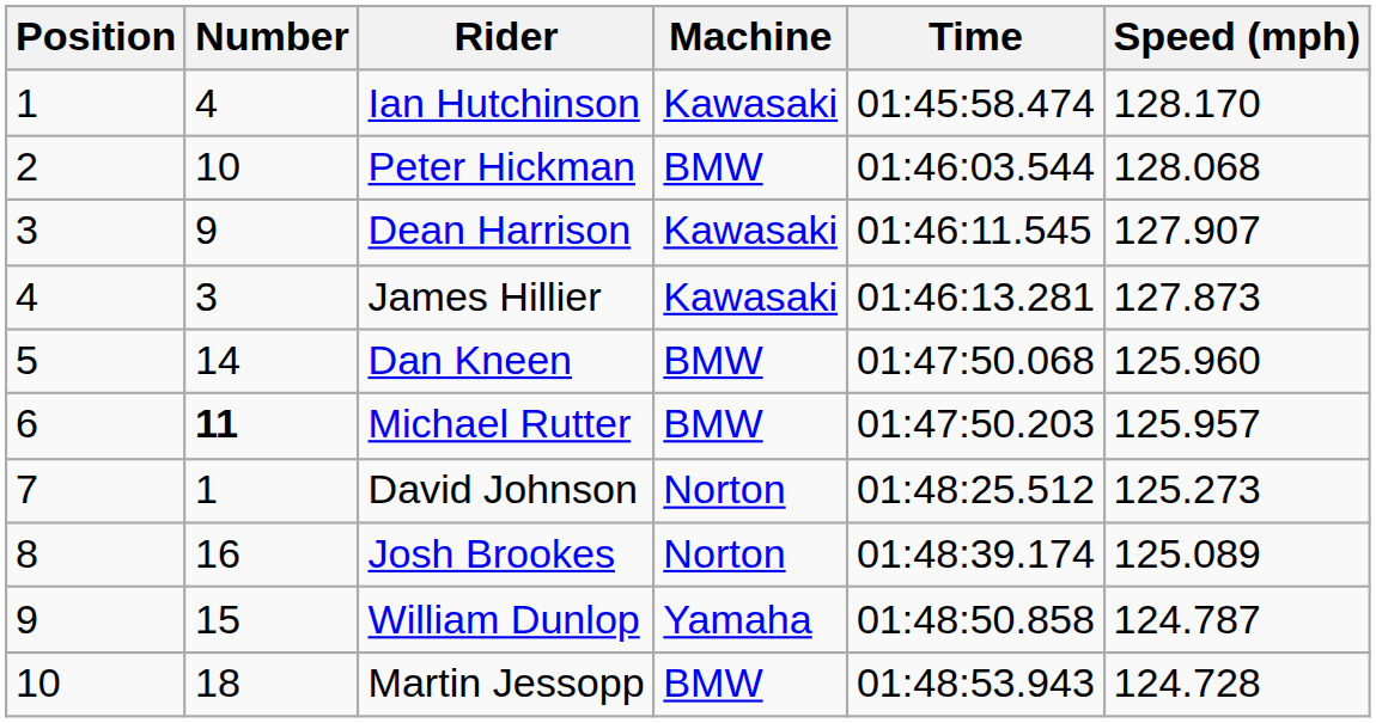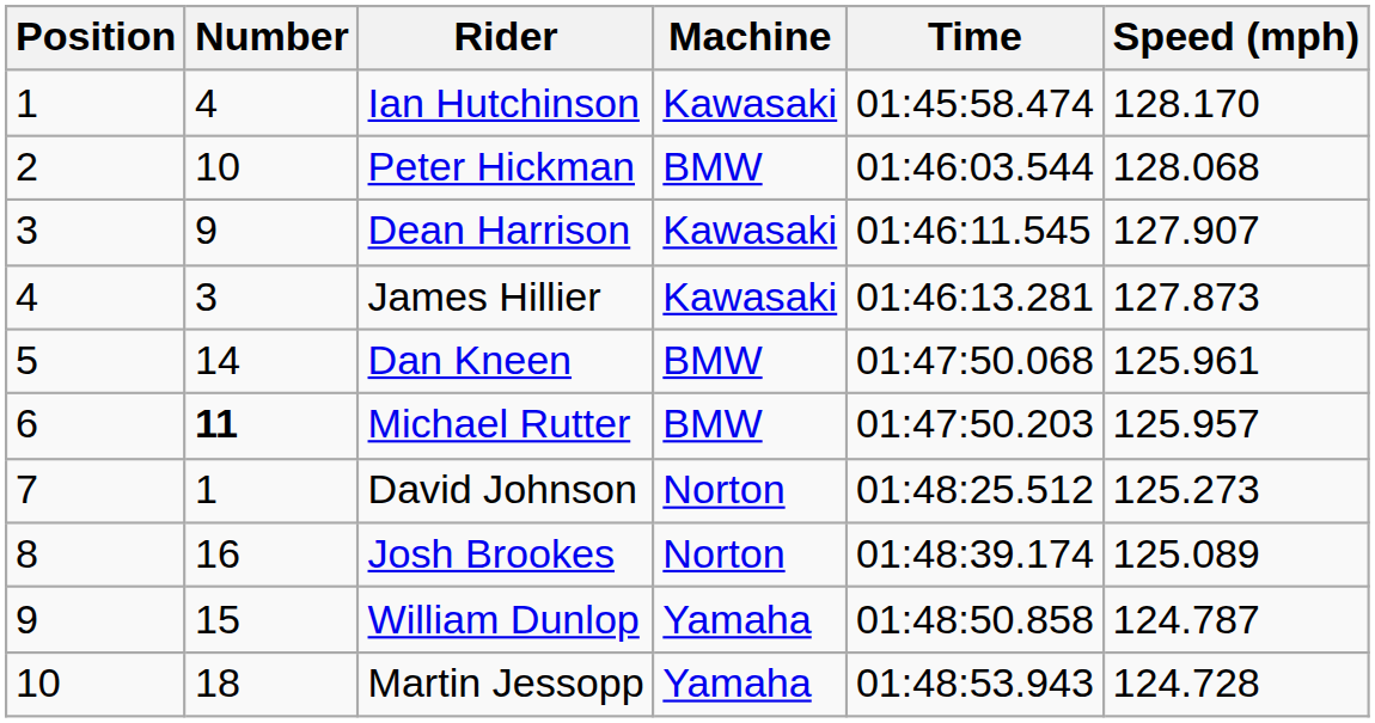 <table class="wikitable">
 <tr>
 <th>Position</th>
 <th>Number</th>
 <th>Rider</th>
 <th>Machine</th>
 <th>Time</th>
 <th>Speed (mph)</th>
 </tr>
 <tr>
 <td>1</td>
 <td>4</td>
 <td> <a href='#'>Ian Hutchinson</a></td>
 <td><a href='#'>Kawasaki</a></td>
 <td>01:45:58.474</td>
 <td>128.170</td>
 </tr>
 <tr>
 <td>2</td>
 <td>10</td>
 <td> <a href='#'>Peter Hickman</a></td>
 <td><a href='#'>BMW</a></td>
 <td>01:46:03.544</td>
 <td>128.068</td>
 </tr>
 <tr>
 <td>3</td>
 <td>9</td>
 <td> <a href='#'>Dean Harrison</a></td>
 <td><a href='#'>Kawasaki</a></td>
 <td>01:46:11.545</td>
 <td>127.907</td>
 </tr>
 <tr>
 <td>4</td>
 <td>3</td>
 <td> James Hillier</td>
 <td><a href='#'>Kawasaki</a></td>
 <td>01:46:13.281</td>
 <td>127.873</td>
 </tr>
 <tr>
 <td>5</td>
 <td>14</td>
 <td> <a href='#'>Dan Kneen</a></td>
 <td><a href='#'>BMW</a></td>
 <td>01:47:50.068</td>
-<td>125.960</td>
+<td>125.961</td>
 </tr>
 <tr>
 <td>6</td>
 <td><strong>11</strong></td>
 <td> <a href='#'>Michael Rutter</a></td>
 <td><a href='#'>BMW</a></td>
 <td>01:47:50.203</td>
 <td>125.957</td>
 </tr>
 <tr>
 <td>7</td>
 <td>1</td>
 <td> David Johnson</td>
 <td><a href='#'>Norton</a></td>
 <td>01:48:25.512</td>
 <td>125.273</td>
 </tr>
 <tr>
 <td>8</td>
 <td>16</td>
 <td> <a href='#'>Josh Brookes</a></td>
 <td><a href='#'>Norton</a></td>
 <td>01:48:39.174</td>
 <td>125.089</td>
 </tr>
 <tr>
 <td>9</td>
 <td>15</td>
 <td> <a href='#'>William Dunlop</a></td>
 <td><a href='#'>Yamaha</a></td>
 <td>01:48:50.858</td>
 <td>124.787</td>
 </tr>
 <tr>
 <td>10</td>
 <td>18</td>
 <td> Martin Jessopp</td>
-<td><a href='#'>BMW</a></td>
+<td><a href='#'>Yamaha</a></td>
 <td>01:48:53.943</td>
 <td>124.728</td>
 </tr>
 </table>
